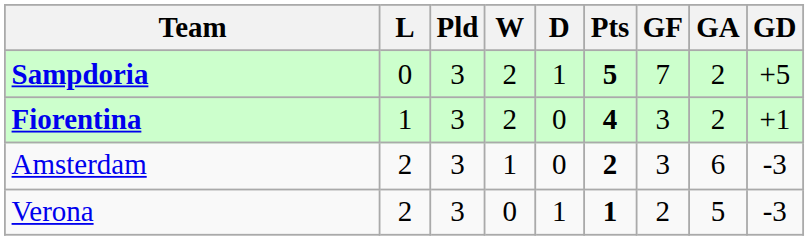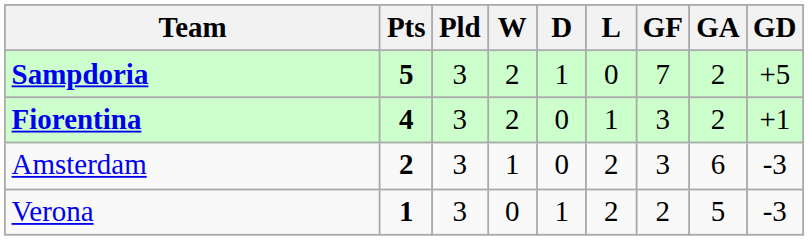 <table class="wikitable" style="text-align:center;">
 <tr>
 <th width=200>Team</th>
-<th width=20>L</th>
+<th width=20>Pts</th>
 <th width=20>Pld</th>
 <th width=20>W</th>
 <th width=20>D</th>
-<th width=20>Pts</th>
+<th width=20>L</th>
 <th width=20>GF</th>
 <th width=20>GA</th>
 <th width=20>GD</th>
 </tr>
 <tr style="background:#ccffcc">
 <td style="text-align:left"><strong> <a href='#'>Sampdoria</a></strong></td>
-<td>0</td>
+<td><strong>5</strong></td>
 <td>3</td>
 <td>2</td>
 <td>1</td>
-<td><strong>5</strong></td>
+<td>0</td>
 <td>7</td>
 <td>2</td>
 <td>+5</td>
 </tr>
 <tr style="background:#ccffcc">
 <td style="text-align:left"><strong> <a href='#'>Fiorentina</a></strong></td>
-<td>1</td>
+<td><strong>4</strong></td>
 <td>3</td>
 <td>2</td>
 <td>0</td>
-<td><strong>4</strong></td>
+<td>1</td>
 <td>3</td>
 <td>2</td>
 <td>+1</td>
 </tr>
 <tr>
 <td style="text-align:left"> <a href='#'>Amsterdam</a></td>
-<td>2</td>
+<td><strong>2</strong></td>
 <td>3</td>
 <td>1</td>
 <td>0</td>
-<td><strong>2</strong></td>
+<td>2</td>
 <td>3</td>
 <td>6</td>
 <td>-3</td>
 </tr>
 <tr>
 <td style="text-align:left"> <a href='#'>Verona</a></td>
-<td>2</td>
+<td><strong>1</strong></td>
 <td>3</td>
 <td>0</td>
 <td>1</td>
-<td><strong>1</strong></td>
+<td>2</td>
 <td>2</td>
 <td>5</td>
 <td>-3</td>
 </tr>
 </table>
